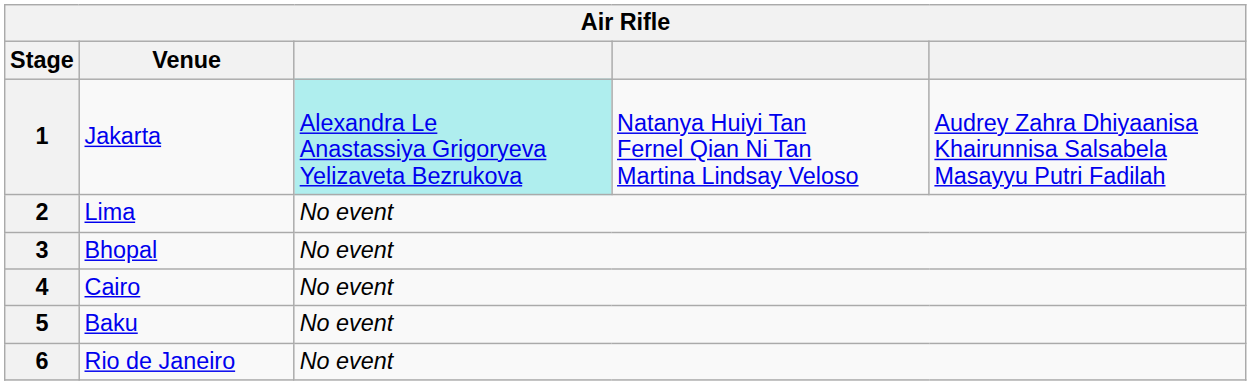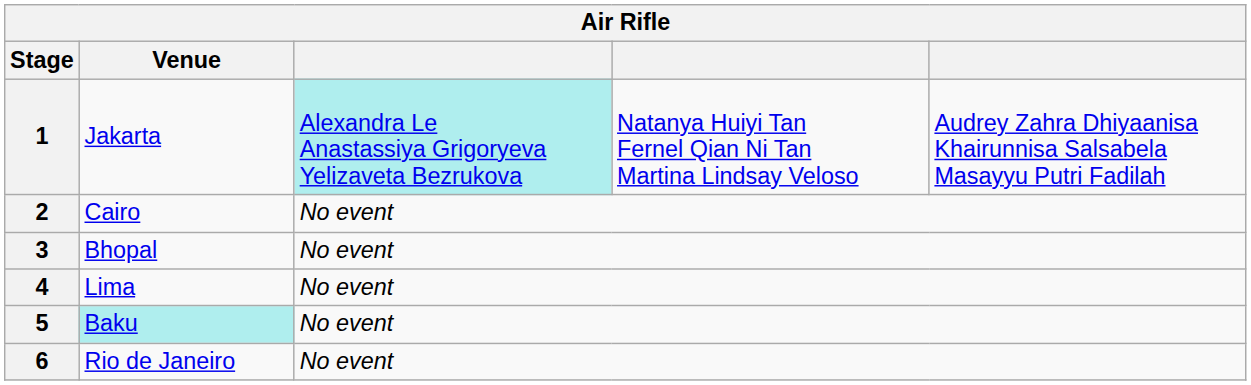 <table class="wikitable">
 <tr>
 <th colspan="5">Air Rifle</th>
 </tr>
 <tr>
 <th>Stage</th>
 <th width=140>Venue</th>
 <th width=210></th>
 <th width=210></th>
 <th width=210></th>
 </tr>
 <tr>
 <th>1</th>
 <td> <a href='#'>Jakarta</a></td>
 <td style="background: paleturquoise;"> <br> <a href='#'>Alexandra Le</a> <br> <a href='#'>Anastassiya Grigoryeva</a> <br> <a href='#'>Yelizaveta Bezrukova</a></td>
 <td> <br> <a href='#'>Natanya Huiyi Tan</a> <br> <a href='#'>Fernel Qian Ni Tan</a> <br> <a href='#'>Martina Lindsay Veloso</a></td>
 <td><br> <a href='#'>Audrey Zahra Dhiyaanisa</a> <br> <a href='#'>Khairunnisa Salsabela</a> <br> <a href='#'>Masayyu Putri Fadilah</a></td>
 </tr>
 <tr>
 <th>2</th>
-<td> <a href='#'>Lima</a></td>
+<td> <a href='#'>Cairo</a></td>
 <td colspan="3"><em>No event</em></td>
 </tr>
 <tr>
 <th>3</th>
 <td> <a href='#'>Bhopal</a></td>
 <td colspan="3"><em>No event</em></td>
 </tr>
 <tr>
 <th>4</th>
-<td> <a href='#'>Cairo</a></td>
+<td> <a href='#'>Lima</a></td>
 <td colspan="3"><em>No event</em></td>
 </tr>
 <tr>
 <th>5</th>
-<td> <a href='#'>Baku</a></td>
+<td style="background: paleturquoise;"> <a href='#'>Baku</a></td>
 <td colspan="3"><em>No event</em></td>
 </tr>
 <tr>
 <th>6</th>
 <td> <a href='#'>Rio de Janeiro</a></td>
 <td colspan="3"><em>No event</em></td>
 </tr>
 </table>
